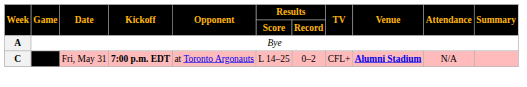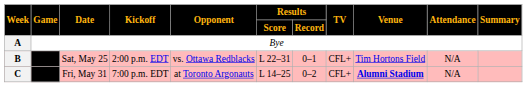 <table class="wikitable" style="font-size: 95%;">
 <tr>
 <th style="background:black;color:#FFB60F;" rowspan=2>Week</th>
 <th style="background:black;color:#FFB60F;" rowspan=2>Game</th>
 <th style="background:black;color:#FFB60F;" rowspan=2>Date</th>
 <th style="background:black;color:#FFB60F;" rowspan=2>Kickoff</th>
 <th style="background:black;color:#FFB60F;" rowspan=2>Opponent</th>
 <th style="background:black;color:#FFB60F;" colspan=2>Results</th>
 <th style="background:black;color:#FFB60F;" rowspan=2>TV</th>
 <th style="background:black;color:#FFB60F;" rowspan=2>Venue</th>
 <th style="background:black;color:#FFB60F;" rowspan=2>Attendance</th>
 <th style="background:black;color:#FFB60F;" rowspan=2>Summary</th>
 </tr>
 <tr>
 <th style="background:black;color:#FFB60F;">Score</th>
 <th style="background:black;color:#FFB60F;">Record</th>
 </tr>
 <tr align="center"= bgcolor="ffffff">
 <th align="center"><strong>A</strong></th>
 <td colspan=10 align="center" valign="middle"><em>Bye</em></td>
 </tr>
 <tr align="center"= bgcolor="ffbbbb">
+<th align="center"><strong>B</strong></th>
+<th style="text-align:center; background:black;"><span>1</span></th>
+<td align="center">Sat, May 25</td>
+<td align="center">2:00 p.m. <a href='#'>EDT</a></td>
+<td align="center">vs. <a href='#'>Ottawa Redblacks</a></td>
+<td align="center">L 22–31</td>
+<td align="center">0–1</td>
+<td align="center">CFL+</td>
+<td align="center"><a href='#'>Tim Hortons Field</a></td>
+<td align="center">N/A</td>
+<td align="center"></td>
+</tr>
+<tr align="center"= bgcolor="ffbbbb">
 <th align="center"><strong>C</strong></th>
-<th style="text-align:center; background:black;"><span>2</span></th>
+<th style="text-align:center; background:black;"><span>1</span></th>
 <td align="center">Fri, May 31</td>
-<td align="center"><strong>7:00 p.m. EDT</strong></td>
+<td align="center">7:00 p.m. EDT</td>
 <td align="center">at <a href='#'>Toronto Argonauts</a></td>
 <td align="center">L 14–25</td>
 <td align="center">0–2</td>
 <td align="center">CFL+</td>
 <td align="center"><strong><a href='#'>Alumni Stadium</a></strong></td>
 <td align="center">N/A</td>
 <td align="center"></td>
 </tr>
 </table>
